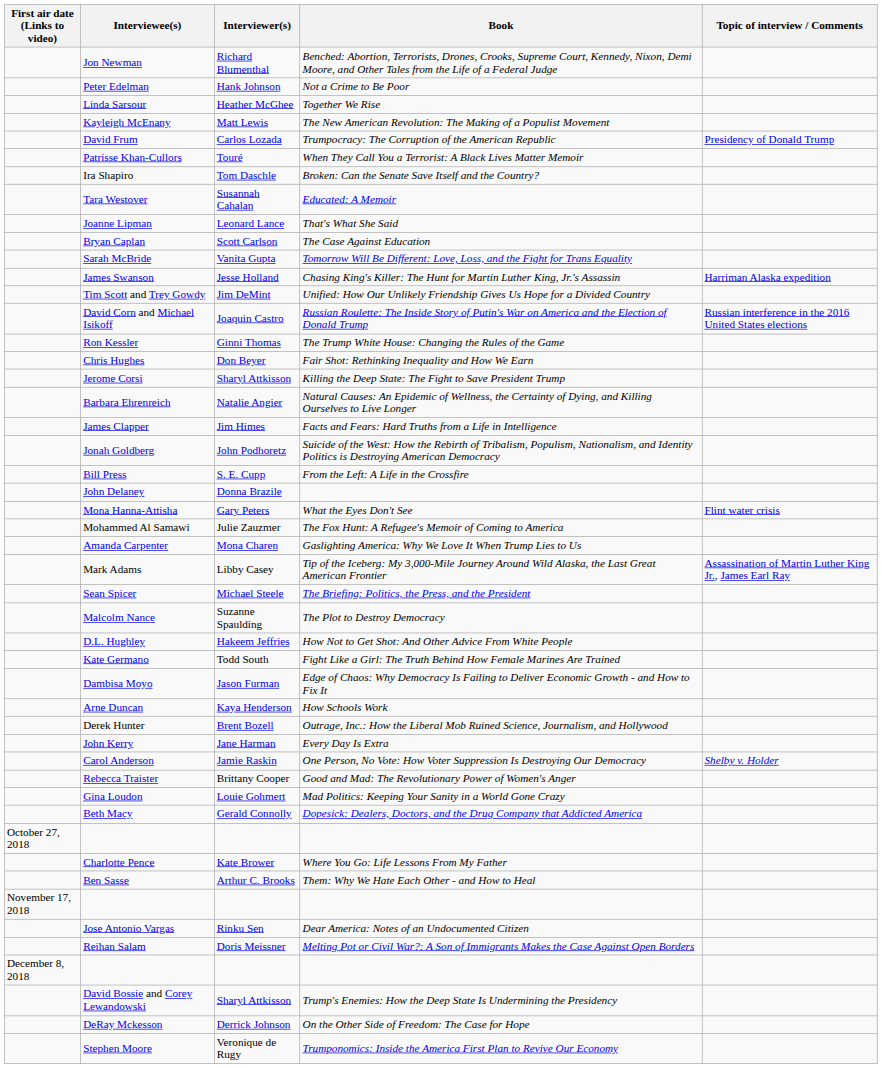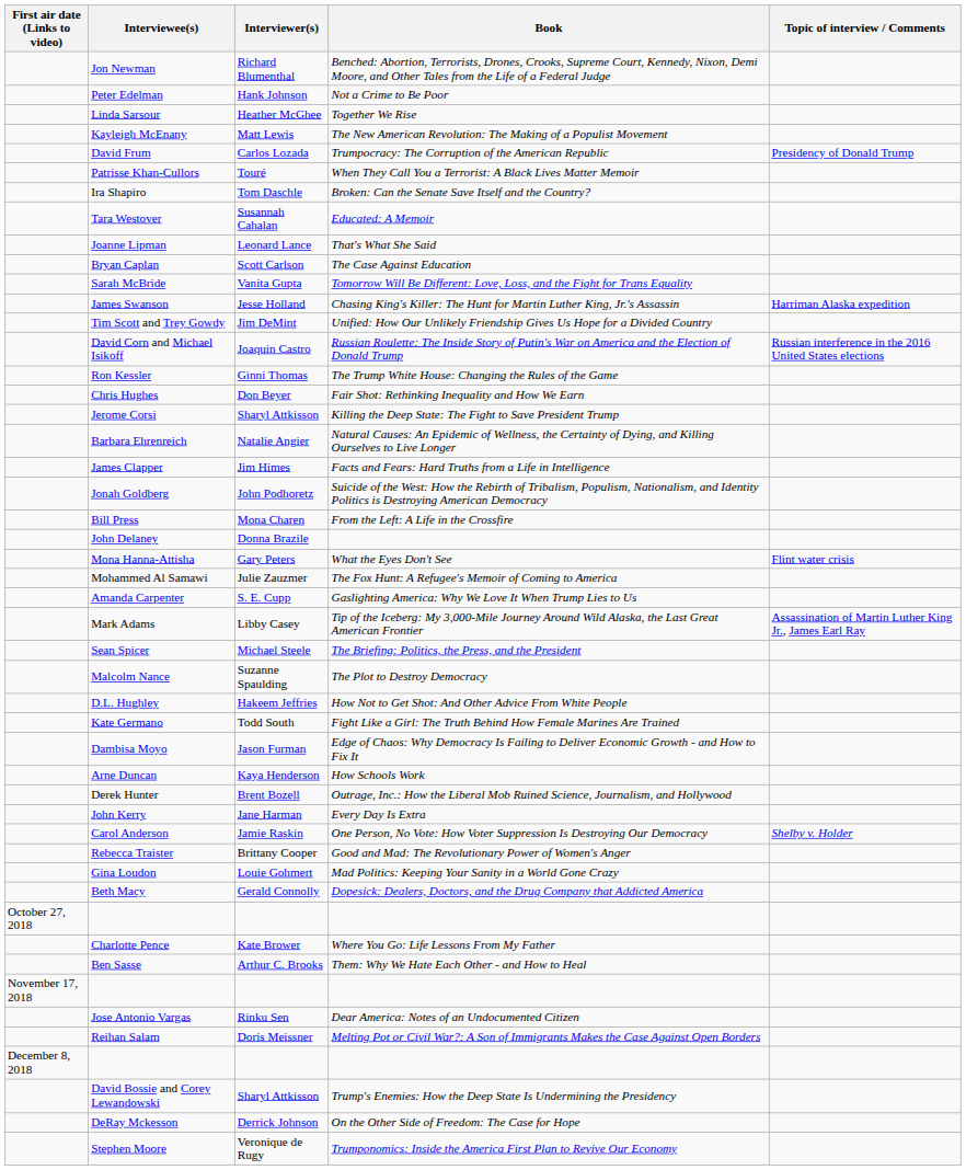 <table class="wikitable">
 <tr>
 <th>First air date<br>(Links to video)</th>
 <th>Interviewee(s)</th>
 <th>Interviewer(s)</th>
 <th>Book</th>
 <th>Topic of interview / Comments</th>
 </tr>
 <tr>
 <td></td>
 <td><a href='#'>Jon Newman</a></td>
 <td><a href='#'>Richard Blumenthal</a></td>
 <td><em>Benched: Abortion, Terrorists, Drones, Crooks, Supreme Court, Kennedy, Nixon, Demi Moore, and Other Tales from the Life of a Federal Judge</em></td>
 <td></td>
 </tr>
 <tr>
 <td></td>
 <td><a href='#'>Peter Edelman</a></td>
 <td><a href='#'>Hank Johnson</a></td>
 <td><em>Not a Crime to Be Poor</em></td>
 <td></td>
 </tr>
 <tr>
 <td></td>
 <td><a href='#'>Linda Sarsour</a></td>
 <td><a href='#'>Heather McGhee</a></td>
 <td><em>Together We Rise</em></td>
 <td></td>
 </tr>
 <tr>
 <td></td>
 <td><a href='#'>Kayleigh McEnany</a></td>
 <td><a href='#'>Matt Lewis</a></td>
 <td><em>The New American Revolution: The Making of a Populist Movement</em></td>
 <td></td>
 </tr>
 <tr>
 <td></td>
 <td><a href='#'>David Frum</a></td>
 <td><a href='#'>Carlos Lozada</a></td>
 <td><em>Trumpocracy: The Corruption of the American Republic</em></td>
 <td><a href='#'>Presidency of Donald Trump</a></td>
 </tr>
 <tr>
 <td></td>
 <td><a href='#'>Patrisse Khan-Cullors</a></td>
 <td><a href='#'>Touré</a></td>
 <td><em>When They Call You a Terrorist: A Black Lives Matter Memoir</em></td>
 <td></td>
 </tr>
 <tr>
 <td></td>
 <td>Ira Shapiro</td>
 <td><a href='#'>Tom Daschle</a></td>
 <td><em>Broken: Can the Senate Save Itself and the Country?</em></td>
 <td></td>
 </tr>
 <tr>
 <td></td>
 <td><a href='#'>Tara Westover</a></td>
 <td><a href='#'>Susannah Cahalan</a></td>
 <td><em><a href='#'>Educated: A Memoir</a></em></td>
 <td></td>
 </tr>
 <tr>
 <td></td>
 <td><a href='#'>Joanne Lipman</a></td>
 <td><a href='#'>Leonard Lance</a></td>
 <td><em>That's What She Said</em></td>
 <td></td>
 </tr>
 <tr>
 <td></td>
 <td><a href='#'>Bryan Caplan</a></td>
 <td><a href='#'>Scott Carlson</a></td>
 <td><em>The Case Against Education</em></td>
 <td></td>
 </tr>
 <tr>
 <td></td>
 <td><a href='#'>Sarah McBride</a></td>
 <td><a href='#'>Vanita Gupta</a></td>
 <td><em><a href='#'>Tomorrow Will Be Different: Love, Loss, and the Fight for Trans Equality</a></em></td>
 <td></td>
 </tr>
 <tr>
 <td></td>
 <td><a href='#'>James Swanson</a></td>
 <td><a href='#'>Jesse Holland</a></td>
 <td><em>Chasing King's Killer: The Hunt for Martin Luther King, Jr.'s Assassin</em></td>
 <td><a href='#'>Harriman Alaska expedition</a></td>
 </tr>
 <tr>
 <td></td>
 <td><a href='#'>Tim Scott</a> and <a href='#'>Trey Gowdy</a></td>
 <td><a href='#'>Jim DeMint</a></td>
 <td><em>Unified: How Our Unlikely Friendship Gives Us Hope for a Divided Country</em></td>
 <td></td>
 </tr>
 <tr>
 <td></td>
 <td><a href='#'>David Corn</a> and <a href='#'>Michael Isikoff</a></td>
 <td><a href='#'>Joaquin Castro</a></td>
 <td><em><a href='#'>Russian Roulette: The Inside Story of Putin's War on America and the Election of Donald Trump</a></em></td>
 <td><a href='#'>Russian interference in the 2016 United States elections</a></td>
 </tr>
 <tr>
 <td></td>
 <td><a href='#'>Ron Kessler</a></td>
 <td><a href='#'>Ginni Thomas</a></td>
 <td><em>The Trump White House: Changing the Rules of the Game</em></td>
 <td></td>
 </tr>
 <tr>
 <td></td>
 <td><a href='#'>Chris Hughes</a></td>
 <td><a href='#'>Don Beyer</a></td>
 <td><em>Fair Shot: Rethinking Inequality and How We Earn</em></td>
 <td></td>
 </tr>
 <tr>
 <td></td>
 <td><a href='#'>Jerome Corsi</a></td>
 <td><a href='#'>Sharyl Attkisson</a></td>
 <td><em>Killing the Deep State: The Fight to Save President Trump</em></td>
 <td></td>
 </tr>
 <tr>
 <td></td>
 <td><a href='#'>Barbara Ehrenreich</a></td>
 <td><a href='#'>Natalie Angier</a></td>
 <td><em>Natural Causes: An Epidemic of Wellness, the Certainty of Dying, and Killing Ourselves to Live Longer</em></td>
 <td></td>
 </tr>
 <tr>
 <td></td>
 <td><a href='#'>James Clapper</a></td>
 <td><a href='#'>Jim Himes</a></td>
 <td><em>Facts and Fears: Hard Truths from a Life in Intelligence</em></td>
 <td></td>
 </tr>
 <tr>
 <td></td>
 <td><a href='#'>Jonah Goldberg</a></td>
 <td><a href='#'>John Podhoretz</a></td>
 <td><em>Suicide of the West: How the Rebirth of Tribalism, Populism, Nationalism, and Identity Politics is Destroying American Democracy</em></td>
 <td></td>
 </tr>
 <tr>
 <td></td>
 <td><a href='#'>Bill Press</a></td>
-<td><a href='#'>S. E. Cupp</a></td>
+<td><a href='#'>Mona Charen</a></td>
 <td><em>From the Left: A Life in the Crossfire</em></td>
 <td></td>
 </tr>
 <tr>
 <td></td>
 <td><a href='#'>John Delaney</a></td>
 <td><a href='#'>Donna Brazile</a></td>
 <td></td>
 <td></td>
 </tr>
 <tr>
 <td></td>
 <td><a href='#'>Mona Hanna-Attisha</a></td>
 <td><a href='#'>Gary Peters</a></td>
 <td><em>What the Eyes Don't See</em></td>
 <td><a href='#'>Flint water crisis</a></td>
 </tr>
 <tr>
 <td></td>
 <td>Mohammed Al Samawi</td>
 <td>Julie Zauzmer</td>
 <td><em>The Fox Hunt: A Refugee's Memoir of Coming to America</em></td>
 <td></td>
 </tr>
 <tr>
 <td></td>
 <td><a href='#'>Amanda Carpenter</a></td>
-<td><a href='#'>Mona Charen</a></td>
+<td><a href='#'>S. E. Cupp</a></td>
 <td><em>Gaslighting America: Why We Love It When Trump Lies to Us</em></td>
 <td></td>
 </tr>
 <tr>
 <td></td>
 <td>Mark Adams</td>
 <td>Libby Casey</td>
 <td><em>Tip of the Iceberg: My 3,000-Mile Journey Around Wild Alaska, the Last Great American Frontier</em></td>
 <td><a href='#'>Assassination of Martin Luther King Jr.</a>, <a href='#'>James Earl Ray</a></td>
 </tr>
 <tr>
 <td></td>
 <td><a href='#'>Sean Spicer</a></td>
 <td><a href='#'>Michael Steele</a></td>
 <td><em><a href='#'>The Briefing: Politics, the Press, and the President</a></em></td>
 <td></td>
 </tr>
 <tr>
 <td></td>
 <td><a href='#'>Malcolm Nance</a></td>
 <td>Suzanne Spaulding</td>
 <td><em>The Plot to Destroy Democracy</em></td>
 <td></td>
 </tr>
 <tr>
 <td></td>
 <td><a href='#'>D.L. Hughley</a></td>
 <td><a href='#'>Hakeem Jeffries</a></td>
 <td><em>How Not to Get Shot: And Other Advice From White People</em></td>
 <td></td>
 </tr>
 <tr>
 <td></td>
 <td><a href='#'>Kate Germano</a></td>
 <td>Todd South</td>
 <td><em>Fight Like a Girl: The Truth Behind How Female Marines Are Trained</em></td>
 <td></td>
 </tr>
 <tr>
 <td></td>
 <td><a href='#'>Dambisa Moyo</a></td>
 <td><a href='#'>Jason Furman</a></td>
 <td><em>Edge of Chaos: Why Democracy Is Failing to Deliver Economic Growth - and How to Fix It</em></td>
 <td></td>
 </tr>
 <tr>
 <td></td>
 <td><a href='#'>Arne Duncan</a></td>
 <td><a href='#'>Kaya Henderson</a></td>
 <td><em>How Schools Work</em></td>
 <td></td>
 </tr>
 <tr>
 <td></td>
 <td>Derek Hunter</td>
 <td><a href='#'>Brent Bozell</a></td>
 <td><em>Outrage, Inc.: How the Liberal Mob Ruined Science, Journalism, and Hollywood</em></td>
 <td></td>
 </tr>
 <tr>
 <td></td>
 <td><a href='#'>John Kerry</a></td>
 <td><a href='#'>Jane Harman</a></td>
 <td><em>Every Day Is Extra</em></td>
 <td></td>
 </tr>
 <tr>
 <td></td>
 <td><a href='#'>Carol Anderson</a></td>
 <td><a href='#'>Jamie Raskin</a></td>
 <td><em>One Person, No Vote: How Voter Suppression Is Destroying Our Democracy</em></td>
 <td><em><a href='#'>Shelby v. Holder</a></em></td>
 </tr>
 <tr>
 <td></td>
 <td><a href='#'>Rebecca Traister</a></td>
 <td>Brittany Cooper</td>
 <td><em>Good and Mad: The Revolutionary Power of Women's Anger</em></td>
 <td></td>
 </tr>
 <tr>
 <td></td>
 <td><a href='#'>Gina Loudon</a></td>
 <td><a href='#'>Louie Gohmert</a></td>
 <td><em>Mad Politics: Keeping Your Sanity in a World Gone Crazy</em></td>
 <td></td>
 </tr>
 <tr>
 <td></td>
 <td><a href='#'>Beth Macy</a></td>
 <td><a href='#'>Gerald Connolly</a></td>
 <td><a href='#'><em>Dopesick: Dealers, Doctors, and the Drug Company that Addicted America</em></a></td>
 <td></td>
 </tr>
 <tr>
 <td>October 27, 2018</td>
 <td></td>
 <td></td>
 <td></td>
 <td></td>
 </tr>
 <tr>
 <td></td>
 <td><a href='#'>Charlotte Pence</a></td>
 <td><a href='#'>Kate Brower</a></td>
 <td><em>Where You Go: Life Lessons From My Father</em></td>
 <td></td>
 </tr>
 <tr>
 <td></td>
 <td><a href='#'>Ben Sasse</a></td>
 <td><a href='#'>Arthur C. Brooks</a></td>
 <td><em>Them: Why We Hate Each Other - and How to Heal</em></td>
 <td></td>
 </tr>
 <tr>
 <td>November 17, 2018</td>
 <td></td>
 <td></td>
 <td></td>
 <td></td>
 </tr>
 <tr>
 <td></td>
 <td><a href='#'>Jose Antonio Vargas</a></td>
 <td><a href='#'>Rinku Sen</a></td>
 <td><em>Dear America: Notes of an Undocumented Citizen</em></td>
 <td></td>
 </tr>
 <tr>
 <td></td>
 <td><a href='#'>Reihan Salam</a></td>
 <td><a href='#'>Doris Meissner</a></td>
 <td><em><a href='#'>Melting Pot or Civil War?: A Son of Immigrants Makes the Case Against Open Borders</a></em></td>
 <td></td>
 </tr>
 <tr>
 <td>December 8, 2018</td>
 <td></td>
 <td></td>
 <td></td>
 <td></td>
 </tr>
 <tr>
 <td></td>
 <td><a href='#'>David Bossie</a> and <a href='#'>Corey Lewandowski</a></td>
 <td><a href='#'>Sharyl Attkisson</a></td>
 <td><em>Trump's Enemies: How the Deep State Is Undermining the Presidency</em></td>
 <td></td>
 </tr>
 <tr>
 <td></td>
 <td><a href='#'>DeRay Mckesson</a></td>
 <td><a href='#'>Derrick Johnson</a></td>
 <td><em>On the Other Side of Freedom: The Case for Hope</em></td>
 <td></td>
 </tr>
 <tr>
 <td></td>
 <td><a href='#'>Stephen Moore</a></td>
 <td>Veronique de Rugy</td>
 <td><em><a href='#'>Trumponomics: Inside the America First Plan to Revive Our Economy</a></em></td>
 <td></td>
 </tr>
 </table>
